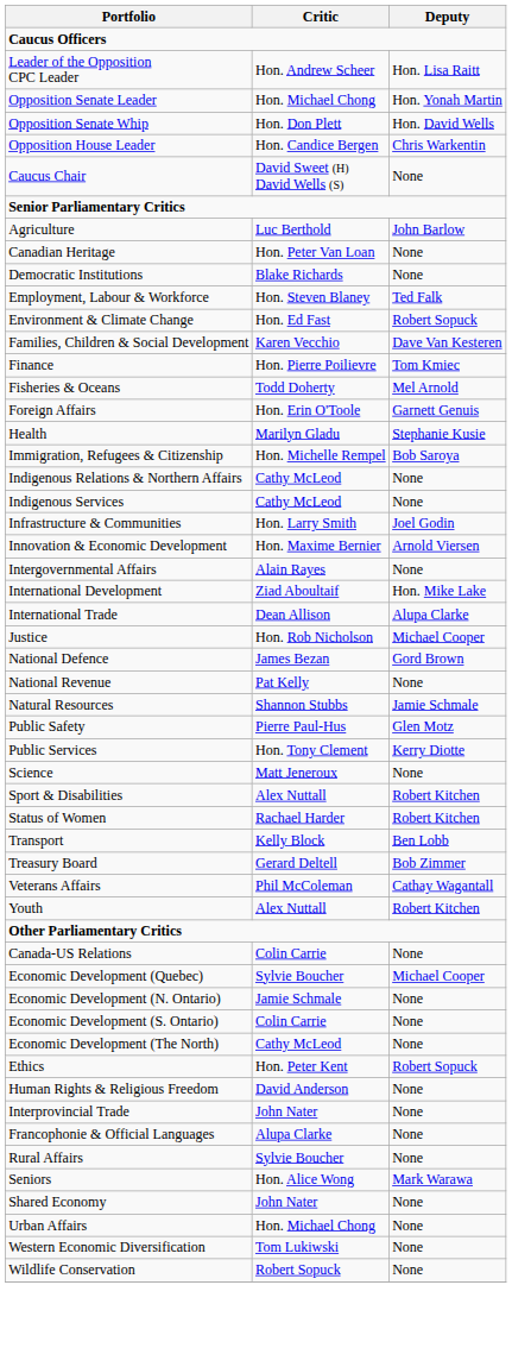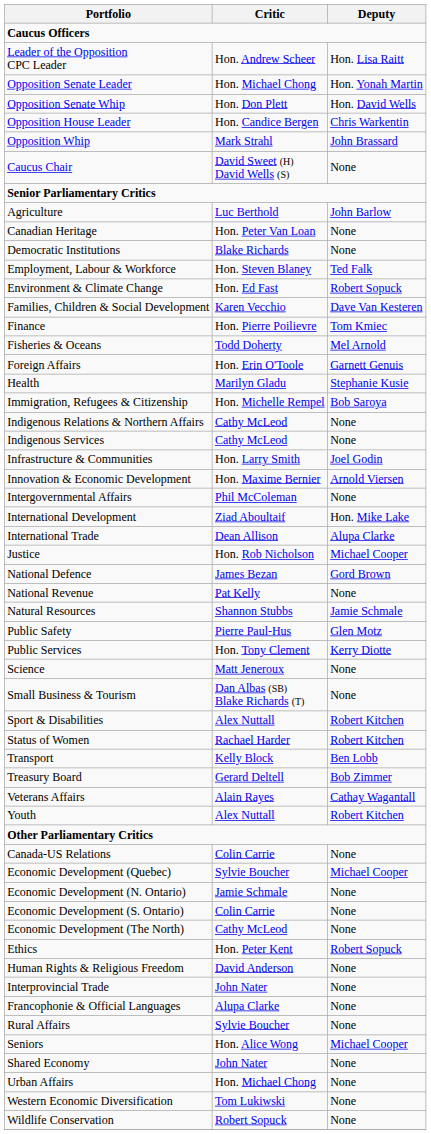 <table class="wikitable collapsible collapsed">
 <tr>
 <th>Portfolio</th>
 <th>Critic</th>
 <th>Deputy</th>
 </tr>
 <tr>
 <td colspan="3"><strong>Caucus Officers</strong></td>
 </tr>
 <tr>
 <td><a href='#'>Leader of the Opposition</a><br>CPC Leader</td>
 <td>Hon. <a href='#'>Andrew Scheer</a></td>
 <td>Hon. <a href='#'>Lisa Raitt</a></td>
 </tr>
 <tr>
 <td><a href='#'>Opposition Senate Leader</a></td>
 <td>Hon. <a href='#'>Michael Chong</a></td>
 <td>Hon. <a href='#'>Yonah Martin</a></td>
 </tr>
 <tr>
 <td><a href='#'>Opposition Senate Whip</a></td>
 <td>Hon. <a href='#'>Don Plett</a></td>
 <td>Hon. <a href='#'>David Wells</a></td>
 </tr>
 <tr>
 <td><a href='#'>Opposition House Leader</a></td>
 <td>Hon. <a href='#'>Candice Bergen</a></td>
 <td><a href='#'>Chris Warkentin</a></td>
+</tr>
+<tr>
+<td><a href='#'>Opposition Whip</a></td>
+<td><a href='#'>Mark Strahl</a></td>
+<td><a href='#'>John Brassard</a></td>
 </tr>
 <tr>
 <td><a href='#'>Caucus Chair</a></td>
 <td><a href='#'>David Sweet</a> <small>(H)</small><br><a href='#'>David Wells</a> <small>(S)</small></td>
 <td>None</td>
 </tr>
 <tr>
 <td colspan="3"><strong>Senior Parliamentary Critics</strong></td>
 </tr>
 <tr>
 <td>Agriculture</td>
 <td><a href='#'>Luc Berthold</a></td>
 <td><a href='#'>John Barlow</a></td>
 </tr>
 <tr>
 <td>Canadian Heritage</td>
 <td>Hon. <a href='#'>Peter Van Loan</a></td>
 <td>None</td>
 </tr>
 <tr>
 <td>Democratic Institutions</td>
 <td><a href='#'>Blake Richards</a></td>
 <td>None</td>
 </tr>
 <tr>
 <td>Employment, Labour & Workforce</td>
 <td>Hon. <a href='#'>Steven Blaney</a></td>
 <td><a href='#'>Ted Falk</a></td>
 </tr>
 <tr>
 <td>Environment & Climate Change</td>
 <td>Hon. <a href='#'>Ed Fast</a></td>
 <td><a href='#'>Robert Sopuck</a></td>
 </tr>
 <tr>
 <td>Families, Children & Social Development</td>
 <td><a href='#'>Karen Vecchio</a></td>
 <td><a href='#'>Dave Van Kesteren</a></td>
 </tr>
 <tr>
 <td>Finance</td>
 <td>Hon. <a href='#'>Pierre Poilievre</a></td>
 <td><a href='#'>Tom Kmiec</a></td>
 </tr>
 <tr>
 <td>Fisheries & Oceans</td>
 <td><a href='#'>Todd Doherty</a></td>
 <td><a href='#'>Mel Arnold</a></td>
 </tr>
 <tr>
 <td>Foreign Affairs</td>
 <td>Hon. <a href='#'>Erin O'Toole</a></td>
 <td><a href='#'>Garnett Genuis</a></td>
 </tr>
 <tr>
 <td>Health</td>
 <td><a href='#'>Marilyn Gladu</a></td>
 <td><a href='#'>Stephanie Kusie</a></td>
 </tr>
 <tr>
 <td>Immigration, Refugees & Citizenship</td>
 <td>Hon. <a href='#'>Michelle Rempel</a></td>
 <td><a href='#'>Bob Saroya</a></td>
 </tr>
 <tr>
 <td>Indigenous Relations & Northern Affairs</td>
 <td><a href='#'>Cathy McLeod</a></td>
 <td>None</td>
 </tr>
 <tr>
 <td>Indigenous Services</td>
 <td><a href='#'>Cathy McLeod</a></td>
 <td>None</td>
 </tr>
 <tr>
 <td>Infrastructure & Communities</td>
 <td>Hon. <a href='#'>Larry Smith</a></td>
 <td><a href='#'>Joel Godin</a></td>
 </tr>
 <tr>
 <td>Innovation & Economic Development</td>
 <td>Hon. <a href='#'>Maxime Bernier</a></td>
 <td><a href='#'>Arnold Viersen</a></td>
 </tr>
 <tr>
 <td>Intergovernmental Affairs</td>
-<td><a href='#'>Alain Rayes</a></td>
+<td><a href='#'>Phil McColeman</a></td>
 <td>None</td>
 </tr>
 <tr>
 <td>International Development</td>
 <td><a href='#'>Ziad Aboultaif</a></td>
 <td>Hon. <a href='#'>Mike Lake</a></td>
 </tr>
 <tr>
 <td>International Trade</td>
 <td><a href='#'>Dean Allison</a></td>
 <td><a href='#'>Alupa Clarke</a></td>
 </tr>
 <tr>
 <td>Justice</td>
 <td>Hon. <a href='#'>Rob Nicholson</a></td>
 <td><a href='#'>Michael Cooper</a></td>
 </tr>
 <tr>
 <td>National Defence</td>
 <td><a href='#'>James Bezan</a></td>
 <td><a href='#'>Gord Brown</a></td>
 </tr>
 <tr>
 <td>National Revenue</td>
 <td><a href='#'>Pat Kelly</a></td>
 <td>None</td>
 </tr>
 <tr>
 <td>Natural Resources</td>
 <td><a href='#'>Shannon Stubbs</a></td>
 <td><a href='#'>Jamie Schmale</a></td>
 </tr>
 <tr>
 <td>Public Safety</td>
 <td><a href='#'>Pierre Paul-Hus</a></td>
 <td><a href='#'>Glen Motz</a></td>
 </tr>
 <tr>
 <td>Public Services</td>
 <td>Hon. <a href='#'>Tony Clement</a></td>
 <td><a href='#'>Kerry Diotte</a></td>
 </tr>
 <tr>
 <td>Science</td>
 <td><a href='#'>Matt Jeneroux</a></td>
 <td>None</td>
 </tr>
 <tr>
+<td>Small Business & Tourism</td>
+<td><a href='#'>Dan Albas</a> <small>(SB)</small><br><a href='#'>Blake Richards</a> <small>(T)</small></td>
+<td>None</td>
+</tr>
+<tr>
 <td>Sport & Disabilities</td>
 <td><a href='#'>Alex Nuttall</a></td>
 <td><a href='#'>Robert Kitchen</a></td>
 </tr>
 <tr>
 <td>Status of Women</td>
 <td><a href='#'>Rachael Harder</a></td>
 <td><a href='#'>Robert Kitchen</a></td>
 </tr>
 <tr>
 <td>Transport</td>
 <td><a href='#'>Kelly Block</a></td>
 <td><a href='#'>Ben Lobb</a></td>
 </tr>
 <tr>
 <td>Treasury Board</td>
 <td><a href='#'>Gerard Deltell</a></td>
 <td><a href='#'>Bob Zimmer</a></td>
 </tr>
 <tr>
 <td>Veterans Affairs</td>
-<td><a href='#'>Phil McColeman</a></td>
+<td><a href='#'>Alain Rayes</a></td>
 <td><a href='#'>Cathay Wagantall</a></td>
 </tr>
 <tr>
 <td>Youth</td>
 <td><a href='#'>Alex Nuttall</a></td>
 <td><a href='#'>Robert Kitchen</a></td>
 </tr>
 <tr>
 <td colspan="3"><strong>Other Parliamentary Critics</strong></td>
 </tr>
 <tr>
 <td>Canada-US Relations</td>
 <td><a href='#'>Colin Carrie</a></td>
 <td>None</td>
 </tr>
 <tr>
 <td>Economic Development (Quebec)</td>
 <td><a href='#'>Sylvie Boucher</a></td>
 <td><a href='#'>Michael Cooper</a></td>
 </tr>
 <tr>
 <td>Economic Development (N. Ontario)</td>
 <td><a href='#'>Jamie Schmale</a></td>
 <td>None</td>
 </tr>
 <tr>
 <td>Economic Development (S. Ontario)</td>
 <td><a href='#'>Colin Carrie</a></td>
 <td>None</td>
 </tr>
 <tr>
 <td>Economic Development (The North)</td>
 <td><a href='#'>Cathy McLeod</a></td>
 <td>None</td>
 </tr>
 <tr>
 <td>Ethics</td>
 <td>Hon. <a href='#'>Peter Kent</a></td>
 <td><a href='#'>Robert Sopuck</a></td>
 </tr>
 <tr>
 <td>Human Rights & Religious Freedom</td>
 <td><a href='#'>David Anderson</a></td>
 <td>None</td>
 </tr>
 <tr>
 <td>Interprovincial Trade</td>
 <td><a href='#'>John Nater</a></td>
 <td>None</td>
 </tr>
 <tr>
 <td>Francophonie & Official Languages</td>
 <td><a href='#'>Alupa Clarke</a></td>
 <td>None</td>
 </tr>
 <tr>
 <td>Rural Affairs</td>
 <td><a href='#'>Sylvie Boucher</a></td>
 <td>None</td>
 </tr>
 <tr>
 <td>Seniors</td>
 <td>Hon. <a href='#'>Alice Wong</a></td>
-<td><a href='#'>Mark Warawa</a></td>
+<td><a href='#'>Michael Cooper</a></td>
 </tr>
 <tr>
 <td>Shared Economy</td>
 <td><a href='#'>John Nater</a></td>
 <td>None</td>
 </tr>
 <tr>
 <td>Urban Affairs</td>
 <td>Hon. <a href='#'>Michael Chong</a></td>
 <td>None</td>
 </tr>
 <tr>
 <td>Western Economic Diversification</td>
 <td><a href='#'>Tom Lukiwski</a></td>
 <td>None</td>
 </tr>
 <tr>
 <td>Wildlife Conservation</td>
 <td><a href='#'>Robert Sopuck</a></td>
 <td>None</td>
 </tr>
 <tr>
 </tr>
 </table>
